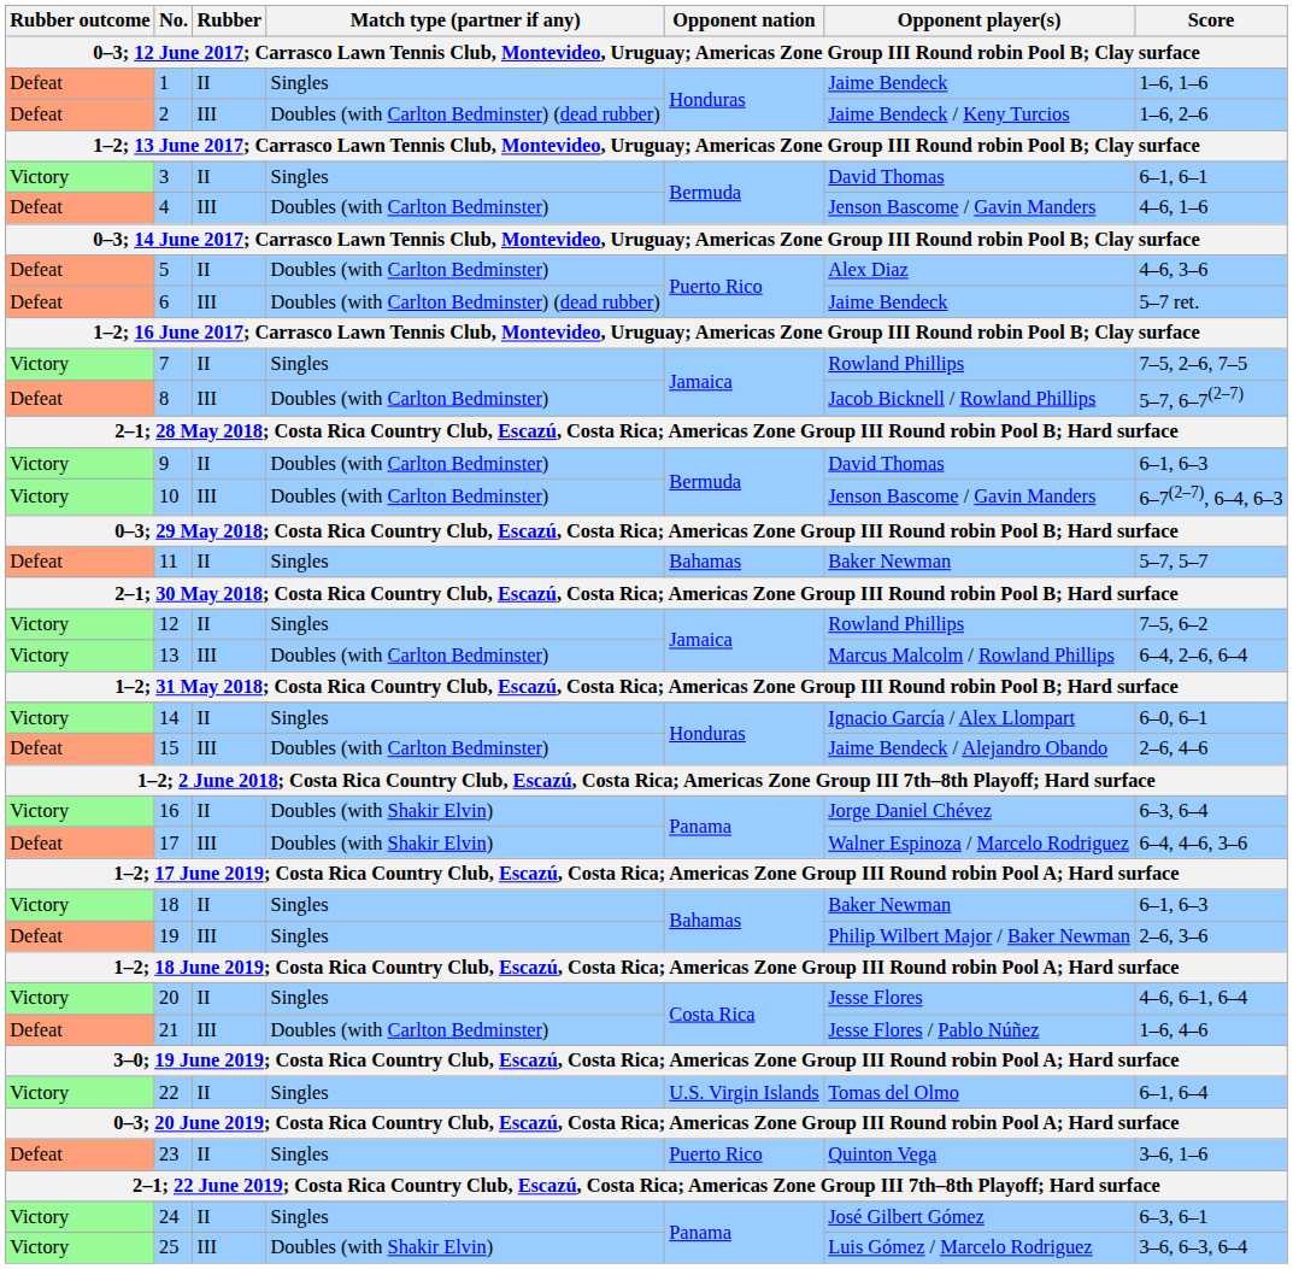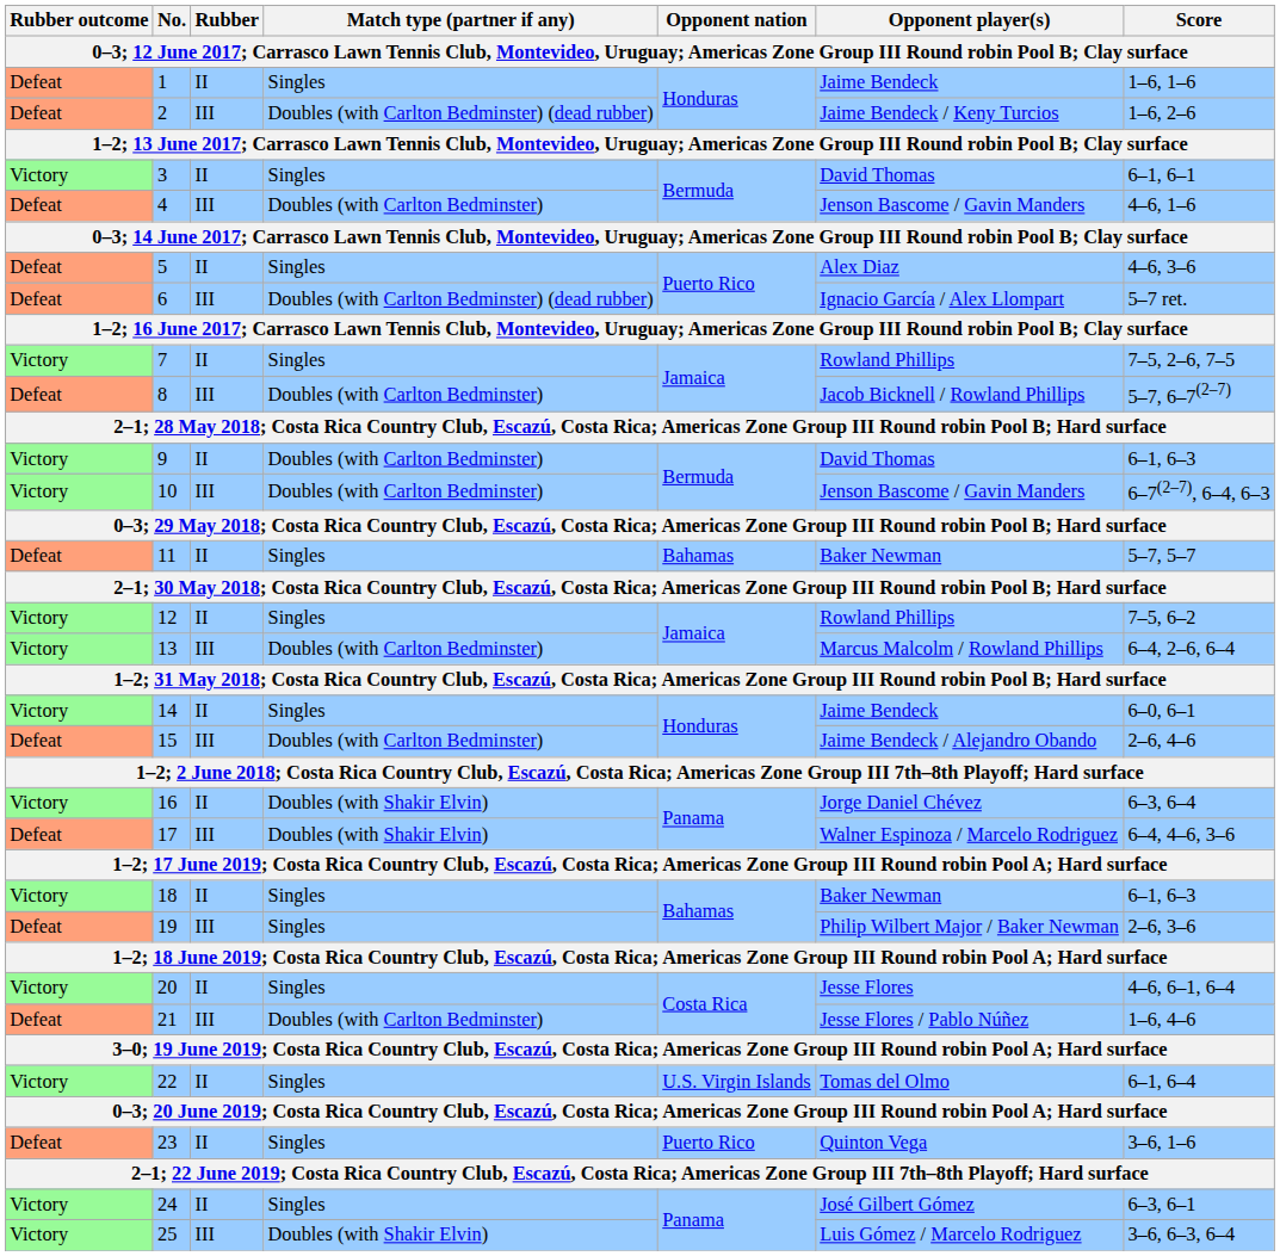 <table class=wikitable>
 <tr>
 <th>Rubber outcome</th>
 <th>No.</th>
 <th>Rubber</th>
 <th>Match type (partner if any)</th>
 <th>Opponent nation</th>
 <th>Opponent player(s)</th>
 <th>Score</th>
 </tr>
 <tr>
 <th colspan=7>0–3; <a href='#'>12 June 2017</a>; Carrasco Lawn Tennis Club, <a href='#'>Montevideo</a>, Uruguay; Americas Zone Group III Round robin Pool B; Clay surface</th>
 </tr>
 <tr bgcolor=#99CCFF>
 <td bgcolor=FFA07A>Defeat</td>
 <td>1</td>
 <td>II</td>
 <td>Singles</td>
 <td rowspan=2> <a href='#'>Honduras</a></td>
 <td><a href='#'>Jaime Bendeck</a></td>
 <td>1–6, 1–6</td>
 </tr>
 <tr bgcolor=#99CCFF>
 <td bgcolor=FFA07A>Defeat</td>
 <td>2</td>
 <td>III</td>
 <td>Doubles (with <a href='#'>Carlton Bedminster</a>) (<a href='#'>dead rubber</a>)</td>
 <td><a href='#'>Jaime Bendeck</a> / <a href='#'>Keny Turcios</a></td>
 <td>1–6, 2–6</td>
 </tr>
 <tr>
 <th colspan=7>1–2; <a href='#'>13 June 2017</a>; Carrasco Lawn Tennis Club, <a href='#'>Montevideo</a>, Uruguay; Americas Zone Group III Round robin Pool B; Clay surface</th>
 </tr>
 <tr bgcolor=#99CCFF>
 <td bgcolor=98FB98>Victory</td>
 <td>3</td>
 <td>II</td>
 <td>Singles</td>
 <td rowspan=2> <a href='#'>Bermuda</a></td>
 <td><a href='#'>David Thomas</a></td>
 <td>6–1, 6–1</td>
 </tr>
 <tr bgcolor=#99CCFF>
 <td bgcolor=FFA07A>Defeat</td>
 <td>4</td>
 <td>III</td>
 <td>Doubles (with <a href='#'>Carlton Bedminster</a>)</td>
 <td><a href='#'>Jenson Bascome</a> / <a href='#'>Gavin Manders</a></td>
 <td>4–6, 1–6</td>
 </tr>
 <tr>
 <th colspan=7>0–3; <a href='#'>14 June 2017</a>; Carrasco Lawn Tennis Club, <a href='#'>Montevideo</a>, Uruguay; Americas Zone Group III Round robin Pool B; Clay surface</th>
 </tr>
 <tr bgcolor=#99CCFF>
 <td bgcolor=FFA07A>Defeat</td>
 <td>5</td>
 <td>II</td>
-<td>Doubles (with <a href='#'>Carlton Bedminster</a>)</td>
+<td>Singles</td>
 <td rowspan=2> <a href='#'>Puerto Rico</a></td>
 <td><a href='#'>Alex Diaz</a></td>
 <td>4–6, 3–6</td>
 </tr>
 <tr bgcolor=#99CCFF>
 <td bgcolor=FFA07A>Defeat</td>
 <td>6</td>
 <td>III</td>
 <td>Doubles (with <a href='#'>Carlton Bedminster</a>) (<a href='#'>dead rubber</a>)</td>
-<td><a href='#'>Jaime Bendeck</a></td>
+<td><a href='#'>Ignacio García</a> / <a href='#'>Alex Llompart</a></td>
 <td>5–7 ret.</td>
 </tr>
 <tr>
 <th colspan=7>1–2; <a href='#'>16 June 2017</a>; Carrasco Lawn Tennis Club, <a href='#'>Montevideo</a>, Uruguay; Americas Zone Group III Round robin Pool B; Clay surface</th>
 </tr>
 <tr bgcolor=#99CCFF>
 <td bgcolor=98FB98>Victory</td>
 <td>7</td>
 <td>II</td>
 <td>Singles</td>
 <td rowspan=2> <a href='#'>Jamaica</a></td>
 <td><a href='#'>Rowland Phillips</a></td>
 <td>7–5, 2–6, 7–5</td>
 </tr>
 <tr bgcolor=#99CCFF>
 <td bgcolor=FFA07A>Defeat</td>
 <td>8</td>
 <td>III</td>
 <td>Doubles (with <a href='#'>Carlton Bedminster</a>)</td>
 <td><a href='#'>Jacob Bicknell</a> / <a href='#'>Rowland Phillips</a></td>
 <td>5–7, 6–7<sup>(2–7)</sup></td>
 </tr>
 <tr>
 <th colspan=7>2–1; <a href='#'>28 May 2018</a>; Costa Rica Country Club, <a href='#'>Escazú</a>, Costa Rica; Americas Zone Group III Round robin Pool B; Hard surface</th>
 </tr>
 <tr bgcolor=#99CCFF>
 <td bgcolor=98FB98>Victory</td>
 <td>9</td>
 <td>II</td>
 <td>Doubles (with <a href='#'>Carlton Bedminster</a>)</td>
 <td rowspan=2> <a href='#'>Bermuda</a></td>
 <td><a href='#'>David Thomas</a></td>
 <td>6–1, 6–3</td>
 </tr>
 <tr bgcolor=#99CCFF>
 <td bgcolor=98FB98>Victory</td>
 <td>10</td>
 <td>III</td>
 <td>Doubles (with <a href='#'>Carlton Bedminster</a>)</td>
 <td><a href='#'>Jenson Bascome</a> / <a href='#'>Gavin Manders</a></td>
 <td>6–7<sup>(2–7)</sup>, 6–4, 6–3</td>
 </tr>
 <tr>
 <th colspan=7>0–3; <a href='#'>29 May 2018</a>; Costa Rica Country Club, <a href='#'>Escazú</a>, Costa Rica; Americas Zone Group III Round robin Pool B; Hard surface</th>
 </tr>
 <tr bgcolor=#99CCFF>
 <td bgcolor=FFA07A>Defeat</td>
 <td>11</td>
 <td>II</td>
 <td>Singles</td>
 <td> <a href='#'>Bahamas</a></td>
 <td><a href='#'>Baker Newman</a></td>
 <td>5–7, 5–7</td>
 </tr>
 <tr>
 <th colspan=7>2–1; <a href='#'>30 May 2018</a>; Costa Rica Country Club, <a href='#'>Escazú</a>, Costa Rica; Americas Zone Group III Round robin Pool B; Hard surface</th>
 </tr>
 <tr bgcolor=#99CCFF>
 <td bgcolor=98FB98>Victory</td>
 <td>12</td>
 <td>II</td>
 <td>Singles</td>
 <td rowspan=2> <a href='#'>Jamaica</a></td>
 <td><a href='#'>Rowland Phillips</a></td>
 <td>7–5, 6–2</td>
 </tr>
 <tr bgcolor=#99CCFF>
 <td bgcolor=98FB98>Victory</td>
 <td>13</td>
 <td>III</td>
 <td>Doubles (with <a href='#'>Carlton Bedminster</a>)</td>
 <td><a href='#'>Marcus Malcolm</a> / <a href='#'>Rowland Phillips</a></td>
 <td>6–4, 2–6, 6–4</td>
 </tr>
 <tr>
 <th colspan=7>1–2; <a href='#'>31 May 2018</a>; Costa Rica Country Club, <a href='#'>Escazú</a>, Costa Rica; Americas Zone Group III Round robin Pool B; Hard surface</th>
 </tr>
 <tr bgcolor=#99CCFF>
 <td bgcolor=98FB98>Victory</td>
 <td>14</td>
 <td>II</td>
 <td>Singles</td>
 <td rowspan=2> <a href='#'>Honduras</a></td>
-<td><a href='#'>Ignacio García</a> / <a href='#'>Alex Llompart</a></td>
+<td><a href='#'>Jaime Bendeck</a></td>
 <td>6–0, 6–1</td>
 </tr>
 <tr bgcolor=#99CCFF>
 <td bgcolor=FFA07A>Defeat</td>
 <td>15</td>
 <td>III</td>
 <td>Doubles (with <a href='#'>Carlton Bedminster</a>)</td>
 <td><a href='#'>Jaime Bendeck</a> / <a href='#'>Alejandro Obando</a></td>
 <td>2–6, 4–6</td>
 </tr>
 <tr>
 <th colspan=7>1–2; <a href='#'>2 June 2018</a>; Costa Rica Country Club, <a href='#'>Escazú</a>, Costa Rica; Americas Zone Group III 7th–8th Playoff; Hard surface</th>
 </tr>
 <tr bgcolor=#99CCFF>
 <td bgcolor=98FB98>Victory</td>
 <td>16</td>
 <td>II</td>
 <td>Doubles (with <a href='#'>Shakir Elvin</a>)</td>
 <td rowspan=2> <a href='#'>Panama</a></td>
 <td><a href='#'>Jorge Daniel Chévez</a></td>
 <td>6–3, 6–4</td>
 </tr>
 <tr bgcolor=#99CCFF>
 <td bgcolor=FFA07A>Defeat</td>
 <td>17</td>
 <td>III</td>
 <td>Doubles (with <a href='#'>Shakir Elvin</a>)</td>
 <td><a href='#'>Walner Espinoza</a> / <a href='#'>Marcelo Rodriguez</a></td>
 <td>6–4, 4–6, 3–6</td>
 </tr>
 <tr>
 <th colspan=7>1–2; <a href='#'>17 June 2019</a>; Costa Rica Country Club, <a href='#'>Escazú</a>, Costa Rica; Americas Zone Group III Round robin Pool A; Hard surface</th>
 </tr>
 <tr bgcolor=#99CCFF>
 <td bgcolor=98FB98>Victory</td>
 <td>18</td>
 <td>II</td>
 <td>Singles</td>
 <td rowspan=2> <a href='#'>Bahamas</a></td>
 <td><a href='#'>Baker Newman</a></td>
 <td>6–1, 6–3</td>
 </tr>
 <tr bgcolor=#99CCFF>
 <td bgcolor=FFA07A>Defeat</td>
 <td>19</td>
 <td>III</td>
 <td>Singles</td>
 <td><a href='#'>Philip Wilbert Major</a> / <a href='#'>Baker Newman</a></td>
 <td>2–6, 3–6</td>
 </tr>
 <tr>
 <th colspan=7>1–2; <a href='#'>18 June 2019</a>; Costa Rica Country Club, <a href='#'>Escazú</a>, Costa Rica; Americas Zone Group III Round robin Pool A; Hard surface</th>
 </tr>
 <tr bgcolor=#99CCFF>
 <td bgcolor=98FB98>Victory</td>
 <td>20</td>
 <td>II</td>
 <td>Singles</td>
 <td rowspan=2> <a href='#'>Costa Rica</a></td>
 <td><a href='#'>Jesse Flores</a></td>
 <td>4–6, 6–1, 6–4</td>
 </tr>
 <tr bgcolor=#99CCFF>
 <td bgcolor=FFA07A>Defeat</td>
 <td>21</td>
 <td>III</td>
 <td>Doubles (with <a href='#'>Carlton Bedminster</a>)</td>
 <td><a href='#'>Jesse Flores</a> / <a href='#'>Pablo Núñez</a></td>
 <td>1–6, 4–6</td>
 </tr>
 <tr>
 <th colspan=7>3–0; <a href='#'>19 June 2019</a>; Costa Rica Country Club, <a href='#'>Escazú</a>, Costa Rica; Americas Zone Group III Round robin Pool A; Hard surface</th>
 </tr>
 <tr bgcolor=#99CCFF>
 <td bgcolor=98FB98>Victory</td>
 <td>22</td>
 <td>II</td>
 <td>Singles</td>
 <td> <a href='#'>U.S. Virgin Islands</a></td>
 <td><a href='#'>Tomas del Olmo</a></td>
 <td>6–1, 6–4</td>
 </tr>
 <tr>
 <th colspan=7>0–3; <a href='#'>20 June 2019</a>; Costa Rica Country Club, <a href='#'>Escazú</a>, Costa Rica; Americas Zone Group III Round robin Pool A; Hard surface</th>
 </tr>
 <tr bgcolor=#99CCFF>
 <td bgcolor=FFA07A>Defeat</td>
 <td>23</td>
 <td>II</td>
 <td>Singles</td>
 <td> <a href='#'>Puerto Rico</a></td>
 <td><a href='#'>Quinton Vega</a></td>
 <td>3–6, 1–6</td>
 </tr>
 <tr>
 <th colspan=7>2–1; <a href='#'>22 June 2019</a>; Costa Rica Country Club, <a href='#'>Escazú</a>, Costa Rica; Americas Zone Group III 7th–8th Playoff; Hard surface</th>
 </tr>
 <tr bgcolor=#99CCFF>
 <td bgcolor=98FB98>Victory</td>
 <td>24</td>
 <td>II</td>
 <td>Singles</td>
 <td rowspan=2> <a href='#'>Panama</a></td>
 <td><a href='#'>José Gilbert Gómez</a></td>
 <td>6–3, 6–1</td>
 </tr>
 <tr bgcolor=#99CCFF>
 <td bgcolor=98FB98>Victory</td>
 <td>25</td>
 <td>III</td>
 <td>Doubles (with <a href='#'>Shakir Elvin</a>)</td>
 <td><a href='#'>Luis Gómez</a> / <a href='#'>Marcelo Rodriguez</a></td>
 <td>3–6, 6–3, 6–4</td>
 </tr>
 </table>
